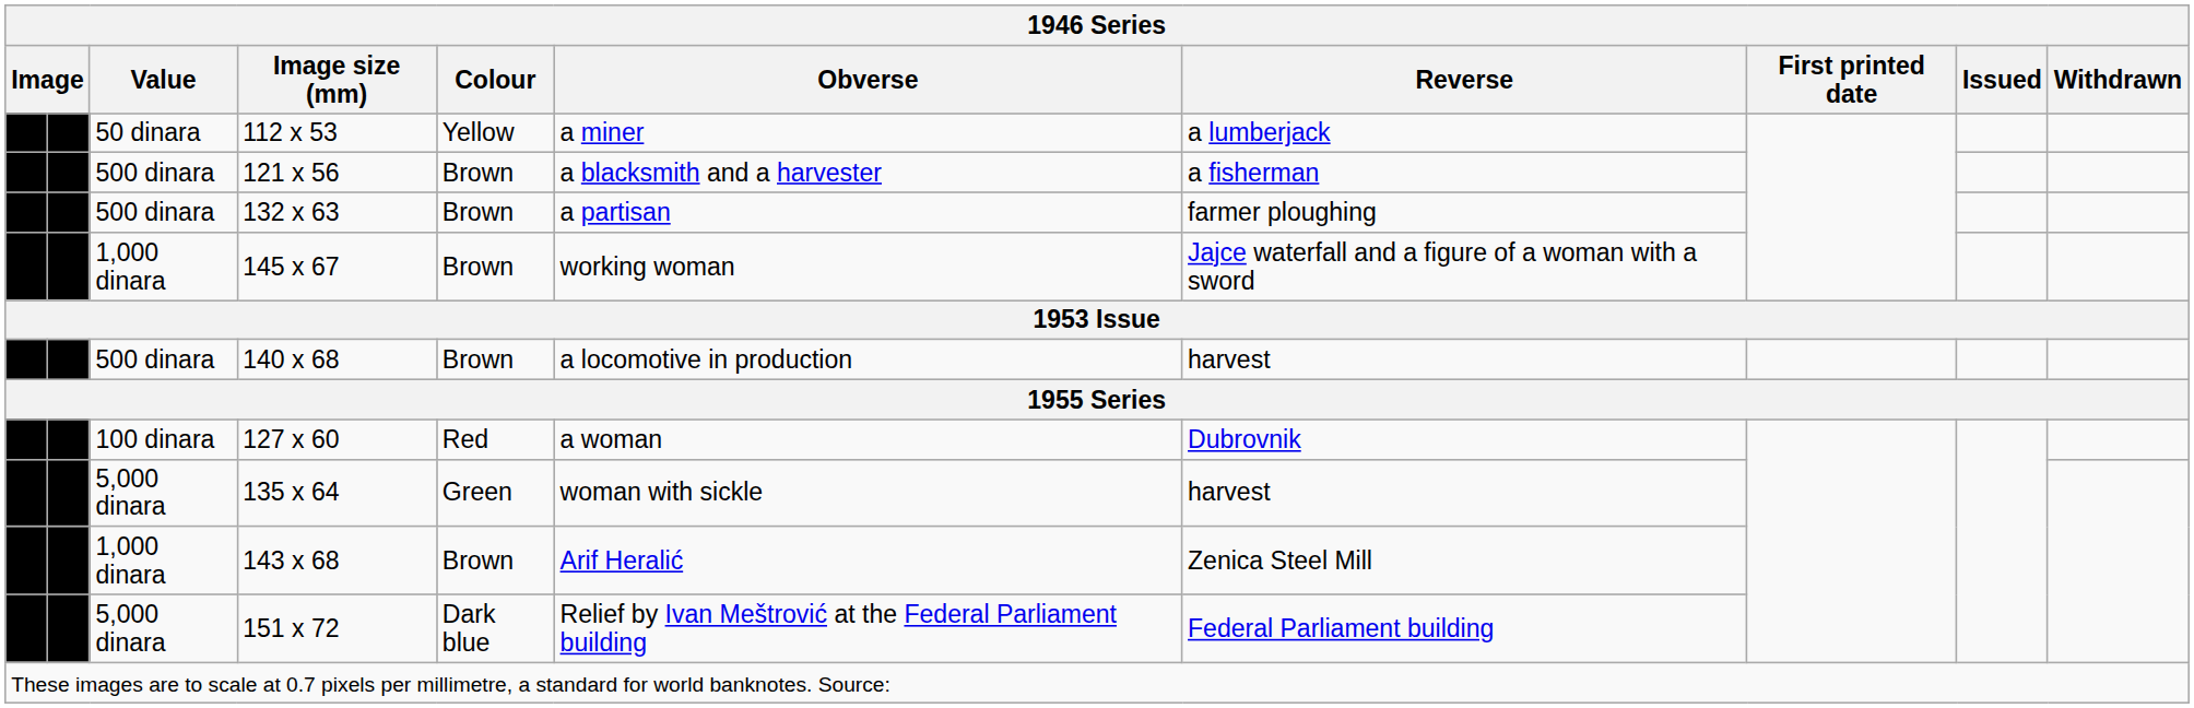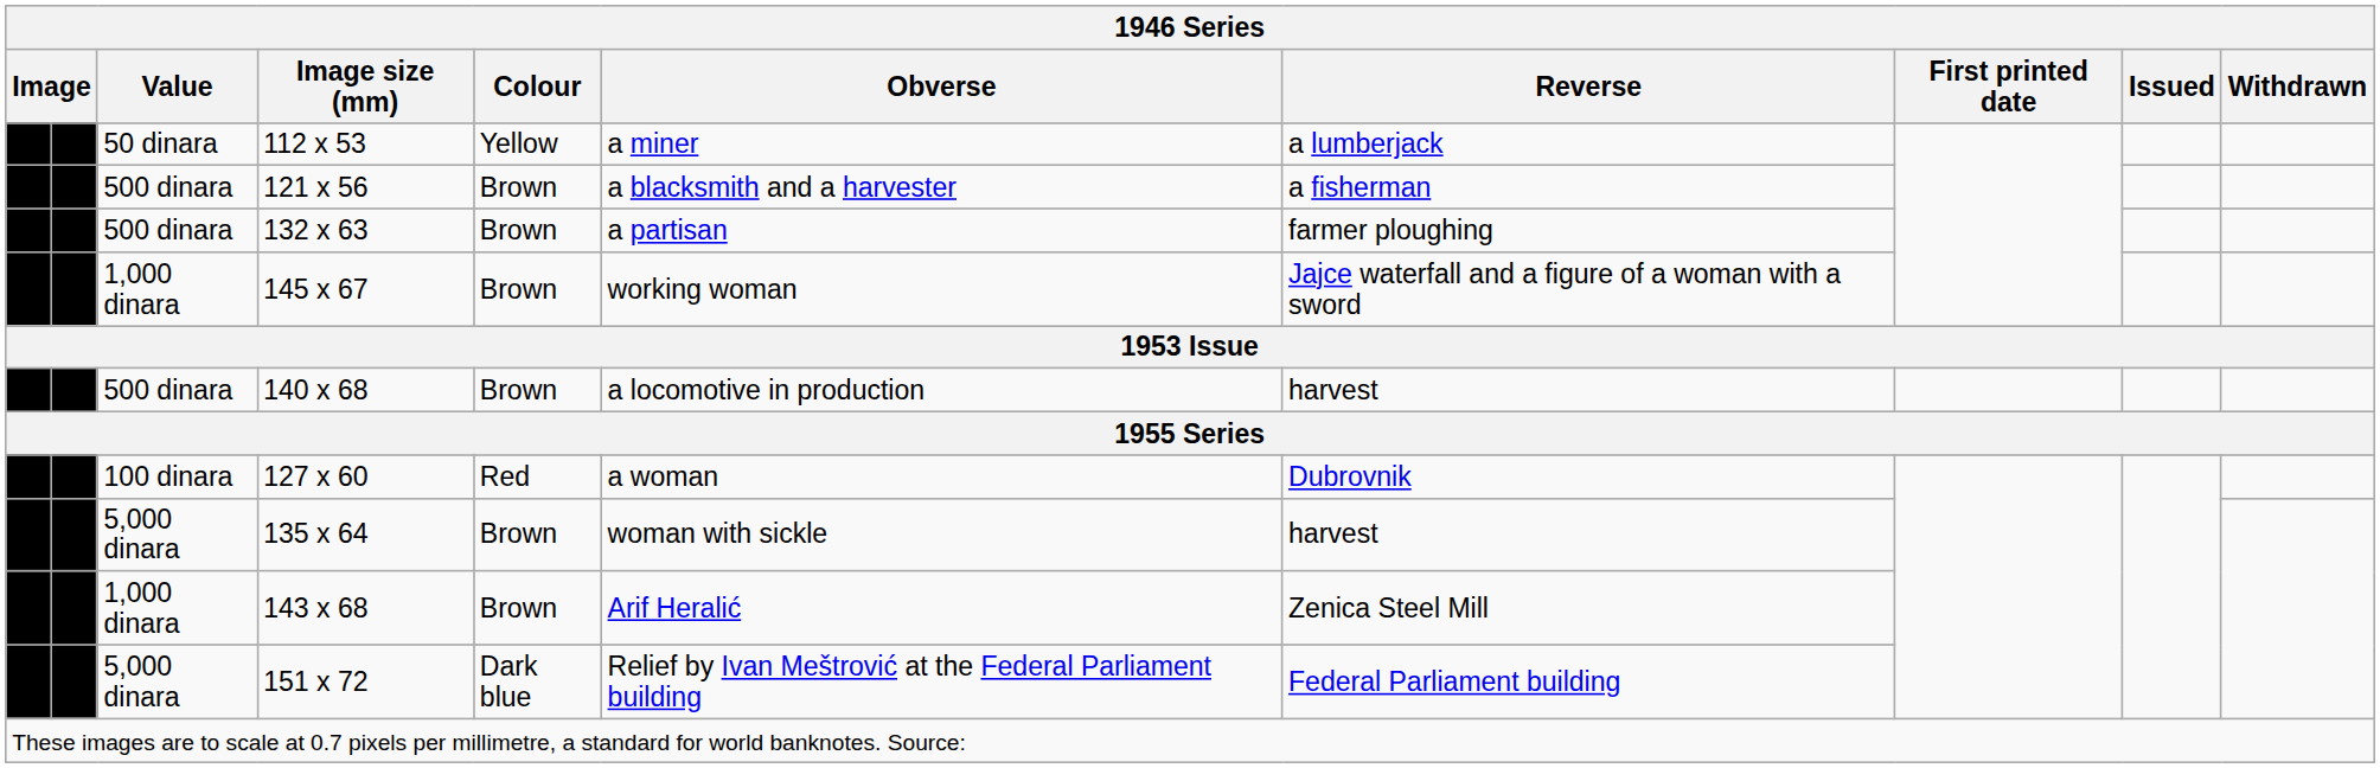 <table class="wikitable" style="font-size: 90%">
 <tr>
 <th colspan="10">1946 Series</th>
 </tr>
 <tr>
 <th colspan="2">Image</th>
 <th>Value</th>
 <th>Image size (mm)</th>
 <th>Colour</th>
 <th>Obverse</th>
 <th>Reverse</th>
 <th>First printed date</th>
 <th>Issued</th>
 <th>Withdrawn</th>
 </tr>
 <tr>
 <td align="center" bgcolor="#000000"></td>
 <td align="center" bgcolor="#000000"></td>
 <td>50 dinara</td>
 <td>112 x 53</td>
 <td>Yellow</td>
 <td>a <a href='#'>miner</a></td>
 <td>a <a href='#'>lumberjack</a></td>
 <td rowspan=4></td>
 <td></td>
 <td></td>
 </tr>
 <tr>
 <td align="center" bgcolor="#000000"></td>
 <td align="center" bgcolor="#000000"></td>
 <td>500 dinara</td>
 <td>121 x 56</td>
 <td>Brown</td>
 <td>a <a href='#'>blacksmith</a> and a <a href='#'>harvester</a></td>
 <td>a <a href='#'>fisherman</a></td>
 <td></td>
 <td></td>
 </tr>
 <tr>
 <td align="center" bgcolor="#000000"></td>
 <td align="center" bgcolor="#000000"></td>
 <td>500 dinara</td>
 <td>132 x 63</td>
 <td>Brown</td>
 <td>a <a href='#'>partisan</a></td>
 <td>farmer ploughing</td>
 <td></td>
 <td></td>
 </tr>
 <tr>
 <td align="center" bgcolor="#000000"></td>
 <td align="center" bgcolor="#000000"></td>
 <td>1,000 dinara</td>
 <td>145 x 67</td>
 <td>Brown</td>
 <td>working woman</td>
 <td><a href='#'>Jajce</a> waterfall and a figure of a woman with a sword</td>
 <td></td>
 <td></td>
 </tr>
 <tr>
 <th colspan="10">1953 Issue</th>
 </tr>
 <tr>
 <td align="center" bgcolor="#000000"></td>
 <td align="center" bgcolor="#000000"></td>
 <td>500 dinara</td>
 <td>140 x 68</td>
 <td>Brown</td>
 <td>a locomotive in production</td>
 <td>harvest</td>
 <td></td>
 <td></td>
 <td></td>
 </tr>
 <tr>
 <th colspan="10">1955 Series</th>
 </tr>
 <tr>
 <td align="center" bgcolor="#000000"></td>
 <td align="center" bgcolor="#000000"></td>
 <td>100 dinara</td>
 <td>127 x 60</td>
 <td>Red</td>
 <td>a woman</td>
 <td><a href='#'>Dubrovnik</a></td>
 <td rowspan="4"></td>
 <td rowspan="4"></td>
 <td></td>
 </tr>
 <tr>
 <td align="center" bgcolor="#000000"></td>
 <td align="center" bgcolor="#000000"></td>
 <td>5,000 dinara</td>
 <td>135 x 64</td>
-<td>Green</td>
+<td>Brown</td>
 <td>woman with sickle</td>
 <td>harvest</td>
 <td rowspan="3"></td>
 </tr>
 <tr>
 <td align="center" bgcolor="#000000"></td>
 <td align="center" bgcolor="#000000"></td>
 <td>1,000 dinara</td>
 <td>143 x 68</td>
 <td>Brown</td>
 <td><a href='#'>Arif Heralić</a></td>
 <td>Zenica Steel Mill</td>
 </tr>
 <tr>
 <td align="center" bgcolor="#000000"></td>
 <td align="center" bgcolor="#000000"></td>
 <td>5,000 dinara</td>
 <td>151 x 72</td>
 <td>Dark blue</td>
 <td>Relief by <a href='#'>Ivan Meštrović</a> at the <a href='#'>Federal Parliament building</a></td>
 <td><a href='#'>Federal Parliament building</a></td>
 </tr>
 <tr>
 <td colspan="10"><small>These images are to scale at 0.7 pixels per millimetre, a standard for world banknotes. Source:</small></td>
 </tr>
 </table>
